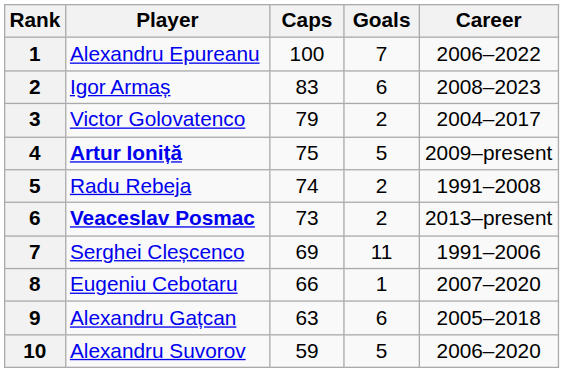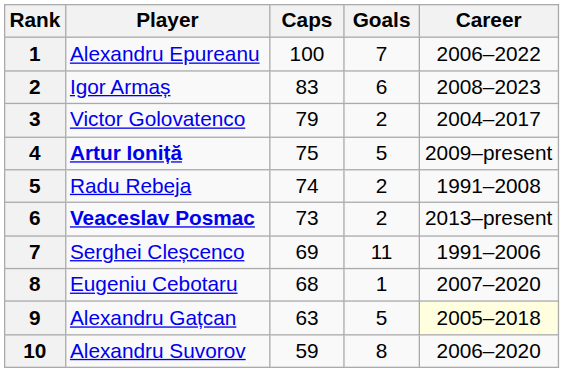 <table class="wikitable sortable" style="text-align:center;">
 <tr>
 <th width="30">Rank</th>
 <th width="150">Player</th>
 <th width="50">Caps</th>
 <th width="50">Goals</th>
 <th width="100">Career</th>
 </tr>
 <tr>
 <th>1</th>
 <td align=left><a href='#'>Alexandru Epureanu</a></td>
 <td>100</td>
 <td>7</td>
 <td>2006–2022</td>
 </tr>
 <tr>
 <th>2</th>
 <td align=left><a href='#'>Igor Armaș</a></td>
 <td>83</td>
 <td>6</td>
 <td>2008–2023</td>
 </tr>
 <tr>
 <th>3</th>
 <td align=left><a href='#'>Victor Golovatenco</a></td>
 <td>79</td>
 <td>2</td>
 <td>2004–2017</td>
 </tr>
 <tr>
 <th>4</th>
 <td align="left"><strong><a href='#'>Artur Ioniță</a></strong></td>
 <td>75</td>
 <td>5</td>
 <td>2009–present</td>
 </tr>
 <tr>
 <th>5</th>
 <td align="left"><a href='#'>Radu Rebeja</a></td>
 <td>74</td>
 <td>2</td>
 <td>1991–2008</td>
 </tr>
 <tr>
 <th>6</th>
 <td align="left"><strong><a href='#'>Veaceslav Posmac</a></strong></td>
 <td>73</td>
 <td>2</td>
 <td>2013–present</td>
 </tr>
 <tr>
 <th>7</th>
 <td align="left"><a href='#'>Serghei Cleșcenco</a></td>
 <td>69</td>
 <td>11</td>
 <td>1991–2006</td>
 </tr>
 <tr>
 <th>8</th>
 <td align="left"><a href='#'>Eugeniu Cebotaru</a></td>
-<td>66</td>
+<td>68</td>
 <td>1</td>
 <td>2007–2020</td>
 </tr>
 <tr>
 <th>9</th>
 <td align="left"><a href='#'>Alexandru Gațcan</a></td>
 <td>63</td>
-<td>6</td>
-<td>2005–2018</td>
+<td>5</td>
+<td style="background: lightyellow;">2005–2018</td>
 </tr>
 <tr>
 <th>10</th>
 <td align=left><a href='#'>Alexandru Suvorov</a></td>
 <td>59</td>
-<td>5</td>
+<td>8</td>
 <td>2006–2020</td>
 </tr>
 </table>
